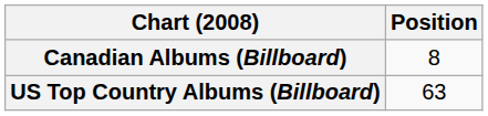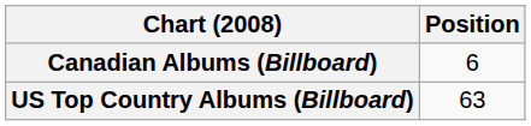 <table class="wikitable sortable plainrowheaders" style="text-align:center">
 <tr>
 <th scope="col">Chart (2008)</th>
 <th scope="col">Position</th>
 </tr>
 <tr>
 <th scope="row">Canadian Albums (<em>Billboard</em>)</th>
-<td>8</td>
+<td>6</td>
 </tr>
 <tr>
 <th scope="row">US Top Country Albums (<em>Billboard</em>)</th>
 <td>63</td>
 </tr>
 </table>
